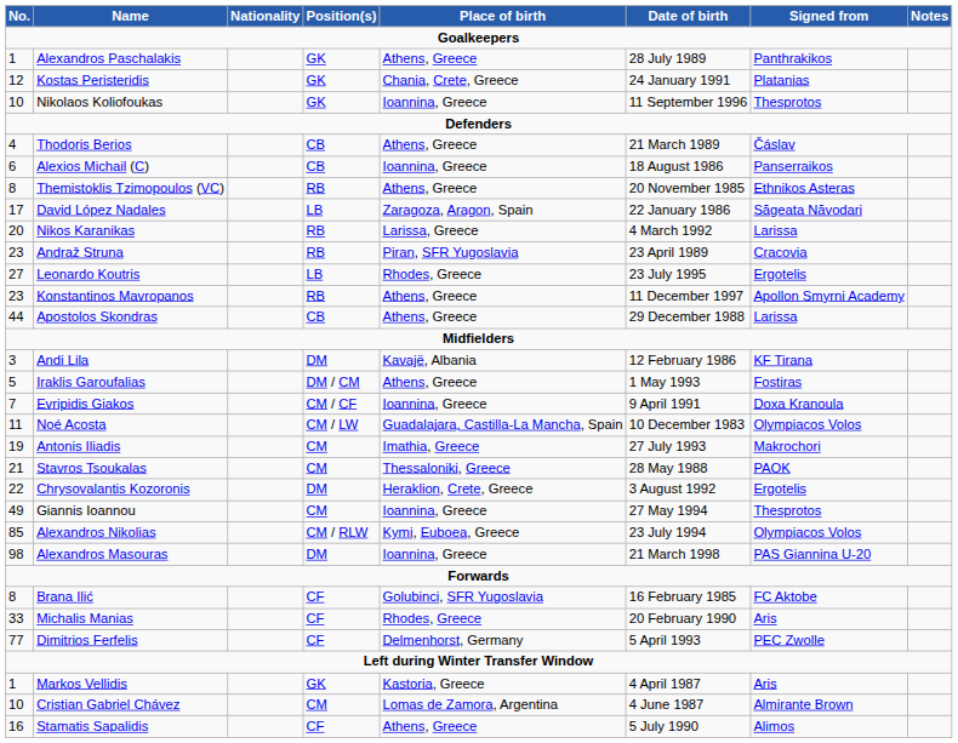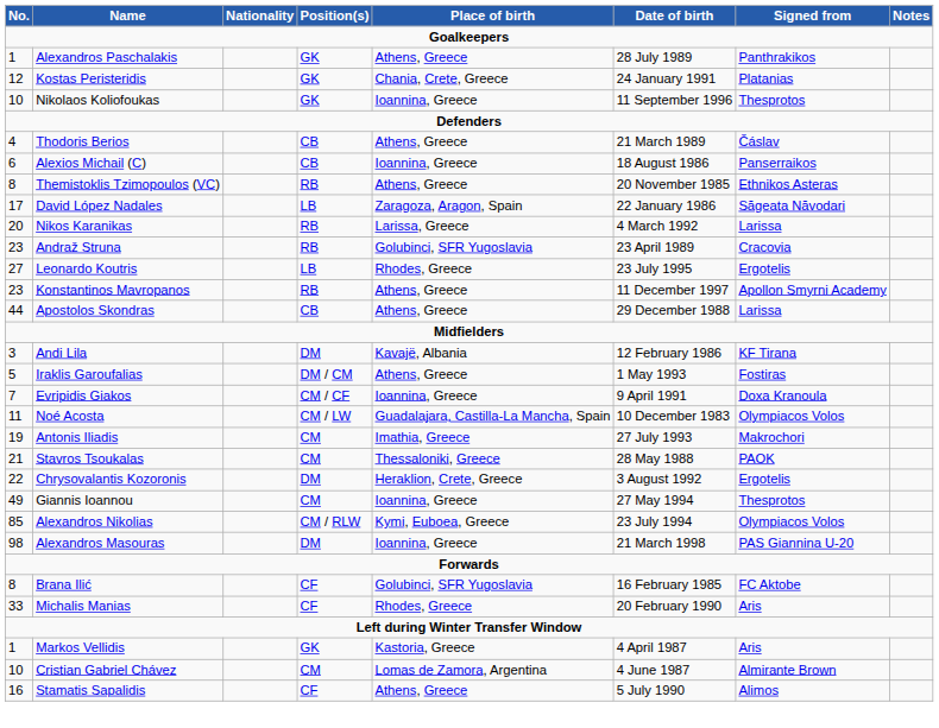 <table class="wikitable">
 <tr>
 <th style="background:#265cab; color:white; text-align:center;">No.</th>
 <th style="background:#265cab; color:white; text-align:center;">Name</th>
 <th style="background:#265cab; color:white; text-align:center;">Nationality</th>
 <th style="background:#265cab; color:white; text-align:center;">Position(s)</th>
 <th style="background:#265cab; color:white; text-align:center;">Place of birth</th>
 <th style="background:#265cab; color:white; text-align:center;">Date of birth</th>
 <th style="background:#265cab; color:white; text-align:center;">Signed from</th>
 <th style="background:#265cab; color:white; text-align:center;">Notes</th>
 </tr>
 <tr>
 <td colspan="8" style="text-align:center;"><strong>Goalkeepers</strong></td>
 </tr>
 <tr>
 <td>1</td>
 <td><a href='#'>Alexandros Paschalakis</a></td>
 <td></td>
 <td><a href='#'>GK</a></td>
 <td><a href='#'>Athens</a>, <a href='#'>Greece</a></td>
 <td>28 July 1989</td>
 <td> <a href='#'>Panthrakikos</a></td>
 <td></td>
 </tr>
 <tr>
 <td>12</td>
 <td><a href='#'>Kostas Peristeridis</a></td>
 <td></td>
 <td><a href='#'>GK</a></td>
 <td><a href='#'>Chania</a>, <a href='#'>Crete</a>, Greece</td>
 <td>24 January 1991</td>
 <td> <a href='#'>Platanias</a></td>
 <td></td>
 </tr>
 <tr>
 <td>10</td>
 <td>Nikolaos Koliofoukas</td>
 <td></td>
 <td><a href='#'>GK</a></td>
 <td><a href='#'>Ioannina</a>, Greece</td>
 <td>11 September 1996</td>
 <td> <a href='#'>Thesprotos</a></td>
 <td></td>
 </tr>
 <tr>
 <td colspan="8" style="text-align:center;"><strong>Defenders</strong></td>
 </tr>
 <tr>
 <td>4</td>
 <td><a href='#'>Thodoris Berios</a></td>
 <td></td>
 <td><a href='#'>CB</a></td>
 <td><a href='#'>Athens</a>, Greece</td>
 <td>21 March 1989</td>
 <td> <a href='#'>Čáslav</a></td>
 <td></td>
 </tr>
 <tr>
 <td>6</td>
 <td><a href='#'>Alexios Michail</a> (<a href='#'>C</a>)</td>
 <td></td>
 <td><a href='#'>CB</a></td>
 <td><a href='#'>Ioannina</a>, Greece</td>
 <td>18 August 1986</td>
 <td> <a href='#'>Panserraikos</a></td>
 <td></td>
 </tr>
 <tr>
 <td>8</td>
 <td><a href='#'>Themistoklis Tzimopoulos</a> (<a href='#'>VC</a>)</td>
 <td></td>
 <td><a href='#'>RB</a></td>
 <td><a href='#'>Athens</a>, Greece</td>
 <td>20 November 1985</td>
 <td> <a href='#'>Ethnikos Asteras</a></td>
 <td></td>
 </tr>
 <tr>
 <td>17</td>
 <td><a href='#'>David López Nadales</a></td>
 <td></td>
 <td><a href='#'>LB</a></td>
 <td><a href='#'>Zaragoza</a>, <a href='#'>Aragon</a>, Spain</td>
 <td>22 January 1986</td>
 <td> <a href='#'>Săgeata Năvodari</a></td>
 <td></td>
 </tr>
 <tr>
 <td>20</td>
 <td><a href='#'>Nikos Karanikas</a></td>
 <td></td>
 <td><a href='#'>RB</a></td>
 <td><a href='#'>Larissa</a>, Greece</td>
 <td>4 March 1992</td>
 <td> <a href='#'>Larissa</a></td>
 <td></td>
 </tr>
 <tr>
 <td>23</td>
 <td><a href='#'>Andraž Struna</a></td>
 <td></td>
 <td><a href='#'>RB</a></td>
-<td><a href='#'>Piran</a>, <a href='#'>SFR Yugoslavia</a></td>
+<td><a href='#'>Golubinci</a>, <a href='#'>SFR Yugoslavia</a></td>
 <td>23 April 1989</td>
 <td> <a href='#'>Cracovia</a></td>
 <td></td>
 </tr>
 <tr>
 <td>27</td>
 <td><a href='#'>Leonardo Koutris</a></td>
 <td></td>
 <td><a href='#'>LB</a></td>
 <td><a href='#'>Rhodes</a>, Greece</td>
 <td>23 July 1995</td>
 <td> <a href='#'>Ergotelis</a></td>
 <td></td>
 </tr>
 <tr>
 <td>23</td>
 <td><a href='#'>Konstantinos Mavropanos</a></td>
 <td></td>
 <td><a href='#'>RB</a></td>
 <td><a href='#'>Athens</a>, Greece</td>
 <td>11 December 1997</td>
 <td> <a href='#'>Apollon Smyrni Academy</a></td>
 <td></td>
 </tr>
 <tr>
 <td>44</td>
 <td><a href='#'>Apostolos Skondras</a></td>
 <td></td>
 <td><a href='#'>CB</a></td>
 <td><a href='#'>Athens</a>, Greece</td>
 <td>29 December 1988</td>
 <td> <a href='#'>Larissa</a></td>
 <td></td>
 </tr>
 <tr>
 <td colspan="8" style="text-align:center;"><strong>Midfielders</strong></td>
 </tr>
 <tr>
 <td>3</td>
 <td><a href='#'>Andi Lila</a></td>
 <td></td>
 <td><a href='#'>DM</a></td>
 <td><a href='#'>Kavajë</a>, Albania</td>
 <td>12 February 1986</td>
 <td> <a href='#'>KF Tirana</a></td>
 <td></td>
 </tr>
 <tr>
 <td>5</td>
 <td><a href='#'>Iraklis Garoufalias</a></td>
 <td></td>
 <td><a href='#'>DM</a> / <a href='#'>CM</a></td>
 <td><a href='#'>Athens</a>, Greece</td>
 <td>1 May 1993</td>
 <td> <a href='#'>Fostiras</a></td>
 <td></td>
 </tr>
 <tr>
 <td>7</td>
 <td><a href='#'>Evripidis Giakos</a></td>
 <td></td>
 <td><a href='#'>CM</a> / <a href='#'>CF</a></td>
 <td><a href='#'>Ioannina</a>, Greece</td>
 <td>9 April 1991</td>
 <td> <a href='#'>Doxa Kranoula</a></td>
 <td></td>
 </tr>
 <tr>
 <td>11</td>
 <td><a href='#'>Noé Acosta</a></td>
 <td></td>
 <td><a href='#'>CM</a> / <a href='#'>LW</a></td>
 <td><a href='#'>Guadalajara, Castilla-La Mancha</a>, Spain</td>
 <td>10 December 1983</td>
 <td> <a href='#'>Olympiacos Volos</a></td>
 <td></td>
 </tr>
 <tr>
 <td>19</td>
 <td><a href='#'>Antonis Iliadis</a></td>
 <td></td>
 <td><a href='#'>CM</a></td>
 <td><a href='#'>Imathia</a>, <a href='#'>Greece</a></td>
 <td>27 July 1993</td>
 <td> <a href='#'>Makrochori</a></td>
 <td></td>
 </tr>
 <tr>
 <td>21</td>
 <td><a href='#'>Stavros Tsoukalas</a></td>
 <td></td>
 <td><a href='#'>CM</a></td>
 <td><a href='#'>Thessaloniki</a>, <a href='#'>Greece</a></td>
 <td>28 May 1988</td>
 <td> <a href='#'>PAOK</a></td>
 <td></td>
 </tr>
 <tr>
 <td>22</td>
 <td><a href='#'>Chrysovalantis Kozoronis</a></td>
 <td></td>
 <td><a href='#'>DM</a></td>
 <td><a href='#'>Heraklion</a>, <a href='#'>Crete</a>, Greece</td>
 <td>3 August 1992</td>
 <td> <a href='#'>Ergotelis</a></td>
 <td></td>
 </tr>
 <tr>
 <td>49</td>
 <td>Giannis Ioannou</td>
 <td></td>
 <td><a href='#'>CM</a></td>
 <td><a href='#'>Ioannina</a>, Greece</td>
 <td>27 May 1994</td>
 <td> <a href='#'>Thesprotos</a></td>
 <td></td>
 </tr>
 <tr>
 <td>85</td>
 <td><a href='#'>Alexandros Nikolias</a></td>
 <td></td>
 <td><a href='#'>CM</a> / <a href='#'>RLW</a></td>
 <td><a href='#'>Kymi</a>, <a href='#'>Euboea</a>, Greece</td>
 <td>23 July 1994</td>
 <td> <a href='#'>Olympiacos Volos</a></td>
 <td></td>
 </tr>
 <tr>
 <td>98</td>
 <td><a href='#'>Alexandros Masouras</a></td>
 <td></td>
 <td><a href='#'>DM</a></td>
 <td><a href='#'>Ioannina</a>, Greece</td>
 <td>21 March 1998</td>
 <td> <a href='#'>PAS Giannina U-20</a></td>
 <td></td>
 </tr>
 <tr>
 <td colspan="8" style="text-align:center;"><strong>Forwards</strong></td>
 </tr>
 <tr>
 <td>8</td>
 <td><a href='#'>Brana Ilić</a></td>
 <td></td>
 <td><a href='#'>CF</a></td>
 <td><a href='#'>Golubinci</a>, <a href='#'>SFR Yugoslavia</a></td>
 <td>16 February 1985</td>
 <td> <a href='#'>FC Aktobe</a></td>
 <td></td>
 </tr>
 <tr>
 <td>33</td>
 <td><a href='#'>Michalis Manias</a></td>
 <td></td>
 <td><a href='#'>CF</a></td>
 <td><a href='#'>Rhodes</a>, <a href='#'>Greece</a></td>
 <td>20 February 1990</td>
 <td> <a href='#'>Aris</a></td>
 <td></td>
 </tr>
 <tr>
-<td>77</td>
-<td><a href='#'>Dimitrios Ferfelis</a></td>
-<td></td>
-<td><a href='#'>CF</a></td>
-<td><a href='#'>Delmenhorst</a>, Germany</td>
-<td>5 April 1993</td>
-<td> <a href='#'>PEC Zwolle</a></td>
-<td></td>
-</tr>
-<tr>
 <td colspan="8" style="text-align:center;"><strong>Left during Winter Transfer Window</strong></td>
 </tr>
 <tr>
 <td>1</td>
 <td><a href='#'>Markos Vellidis</a></td>
 <td></td>
 <td><a href='#'>GK</a></td>
 <td><a href='#'>Kastoria</a>, Greece</td>
 <td>4 April 1987</td>
 <td> <a href='#'>Aris</a></td>
 <td></td>
 </tr>
 <tr>
 <td>10</td>
 <td><a href='#'>Cristian Gabriel Chávez</a></td>
 <td></td>
 <td><a href='#'>CM</a></td>
 <td><a href='#'>Lomas de Zamora</a>, Argentina</td>
 <td>4 June 1987</td>
 <td> <a href='#'>Almirante Brown</a></td>
 <td></td>
 </tr>
 <tr>
 <td>16</td>
 <td><a href='#'>Stamatis Sapalidis</a></td>
 <td></td>
 <td><a href='#'>CF</a></td>
 <td><a href='#'>Athens</a>, <a href='#'>Greece</a></td>
 <td>5 July 1990</td>
 <td> <a href='#'>Alimos</a></td>
 <td></td>
 </tr>
 </table>
